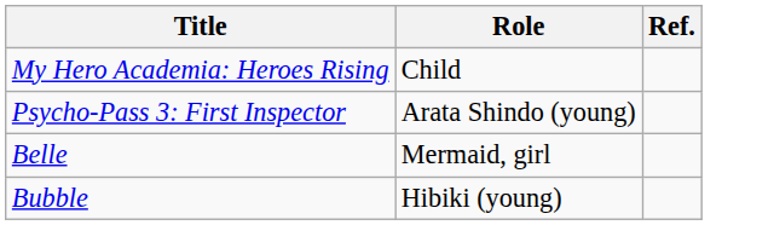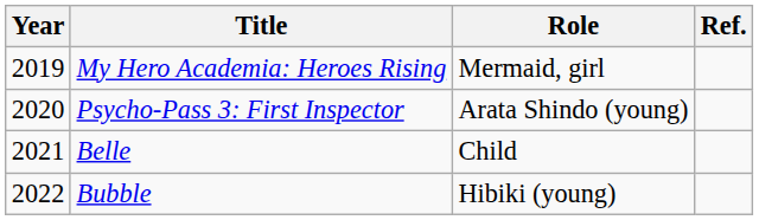 <table class="wikitable sortable plainrowheaders">
 <tr>
+<th scope="col">Year</th>
 <th scope="col">Title</th>
 <th scope="col">Role</th>
 <th scope="col" class="unsortable">Ref.</th>
 </tr>
 <tr>
+<td>2019</td>
 <td><em><a href='#'>My Hero Academia: Heroes Rising</a></em></td>
-<td>Child</td>
+<td>Mermaid, girl</td>
 <td></td>
 </tr>
 <tr>
+<td>2020</td>
 <td><em><a href='#'>Psycho-Pass 3: First Inspector</a></em></td>
 <td>Arata Shindo (young)</td>
 <td></td>
 </tr>
 <tr>
+<td>2021</td>
 <td><em><a href='#'>Belle</a></em></td>
-<td>Mermaid, girl</td>
+<td>Child</td>
 <td></td>
 </tr>
 <tr>
+<td>2022</td>
 <td><em><a href='#'>Bubble</a></em></td>
 <td>Hibiki (young)</td>
 <td></td>
 </tr>
 </table>
